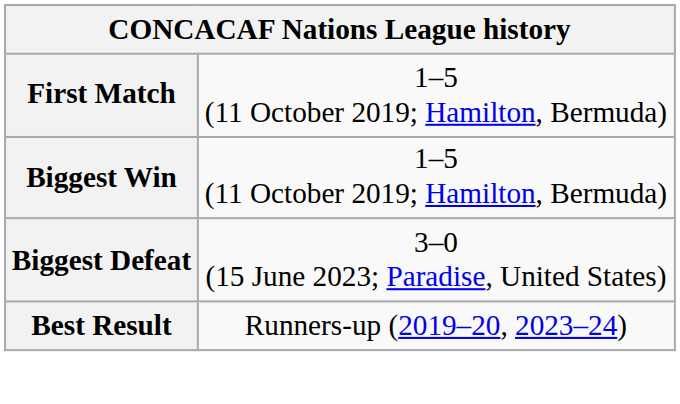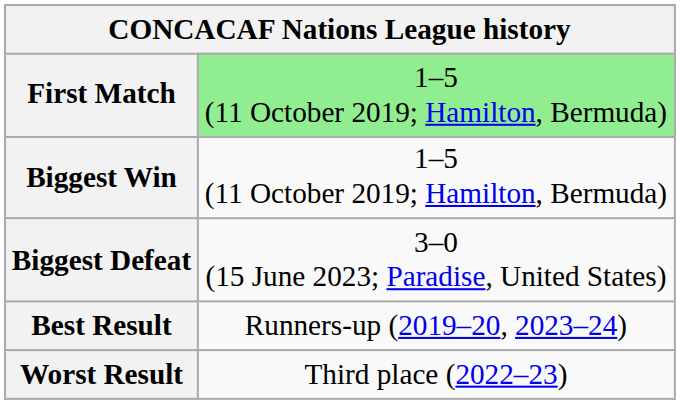 <table class="wikitable collapsible collapsed" style="text-align: center; font-size:90%">
 <tr>
 <th colspan=2>CONCACAF Nations League history</th>
 </tr>
 <tr>
 <th>First Match</th>
-<td> 1–5 <br> (11 October 2019; <a href='#'>Hamilton</a>, Bermuda)</td>
+<td style="background: lightgreen;"> 1–5 <br> (11 October 2019; <a href='#'>Hamilton</a>, Bermuda)</td>
 </tr>
 <tr>
 <th>Biggest Win</th>
 <td> 1–5 <br> (11 October 2019; <a href='#'>Hamilton</a>, Bermuda)</td>
 </tr>
 <tr>
 <th>Biggest Defeat</th>
 <td> 3–0 <br> (15 June 2023; <a href='#'>Paradise</a>, United States)</td>
 </tr>
 <tr>
 <th>Best Result</th>
 <td>Runners-up (<a href='#'>2019–20</a>, <a href='#'>2023–24</a>)</td>
 </tr>
+<tr>
+<th>Worst Result</th>
+<td>Third place (<a href='#'>2022–23</a>)</td>
+</tr>
 </table>
